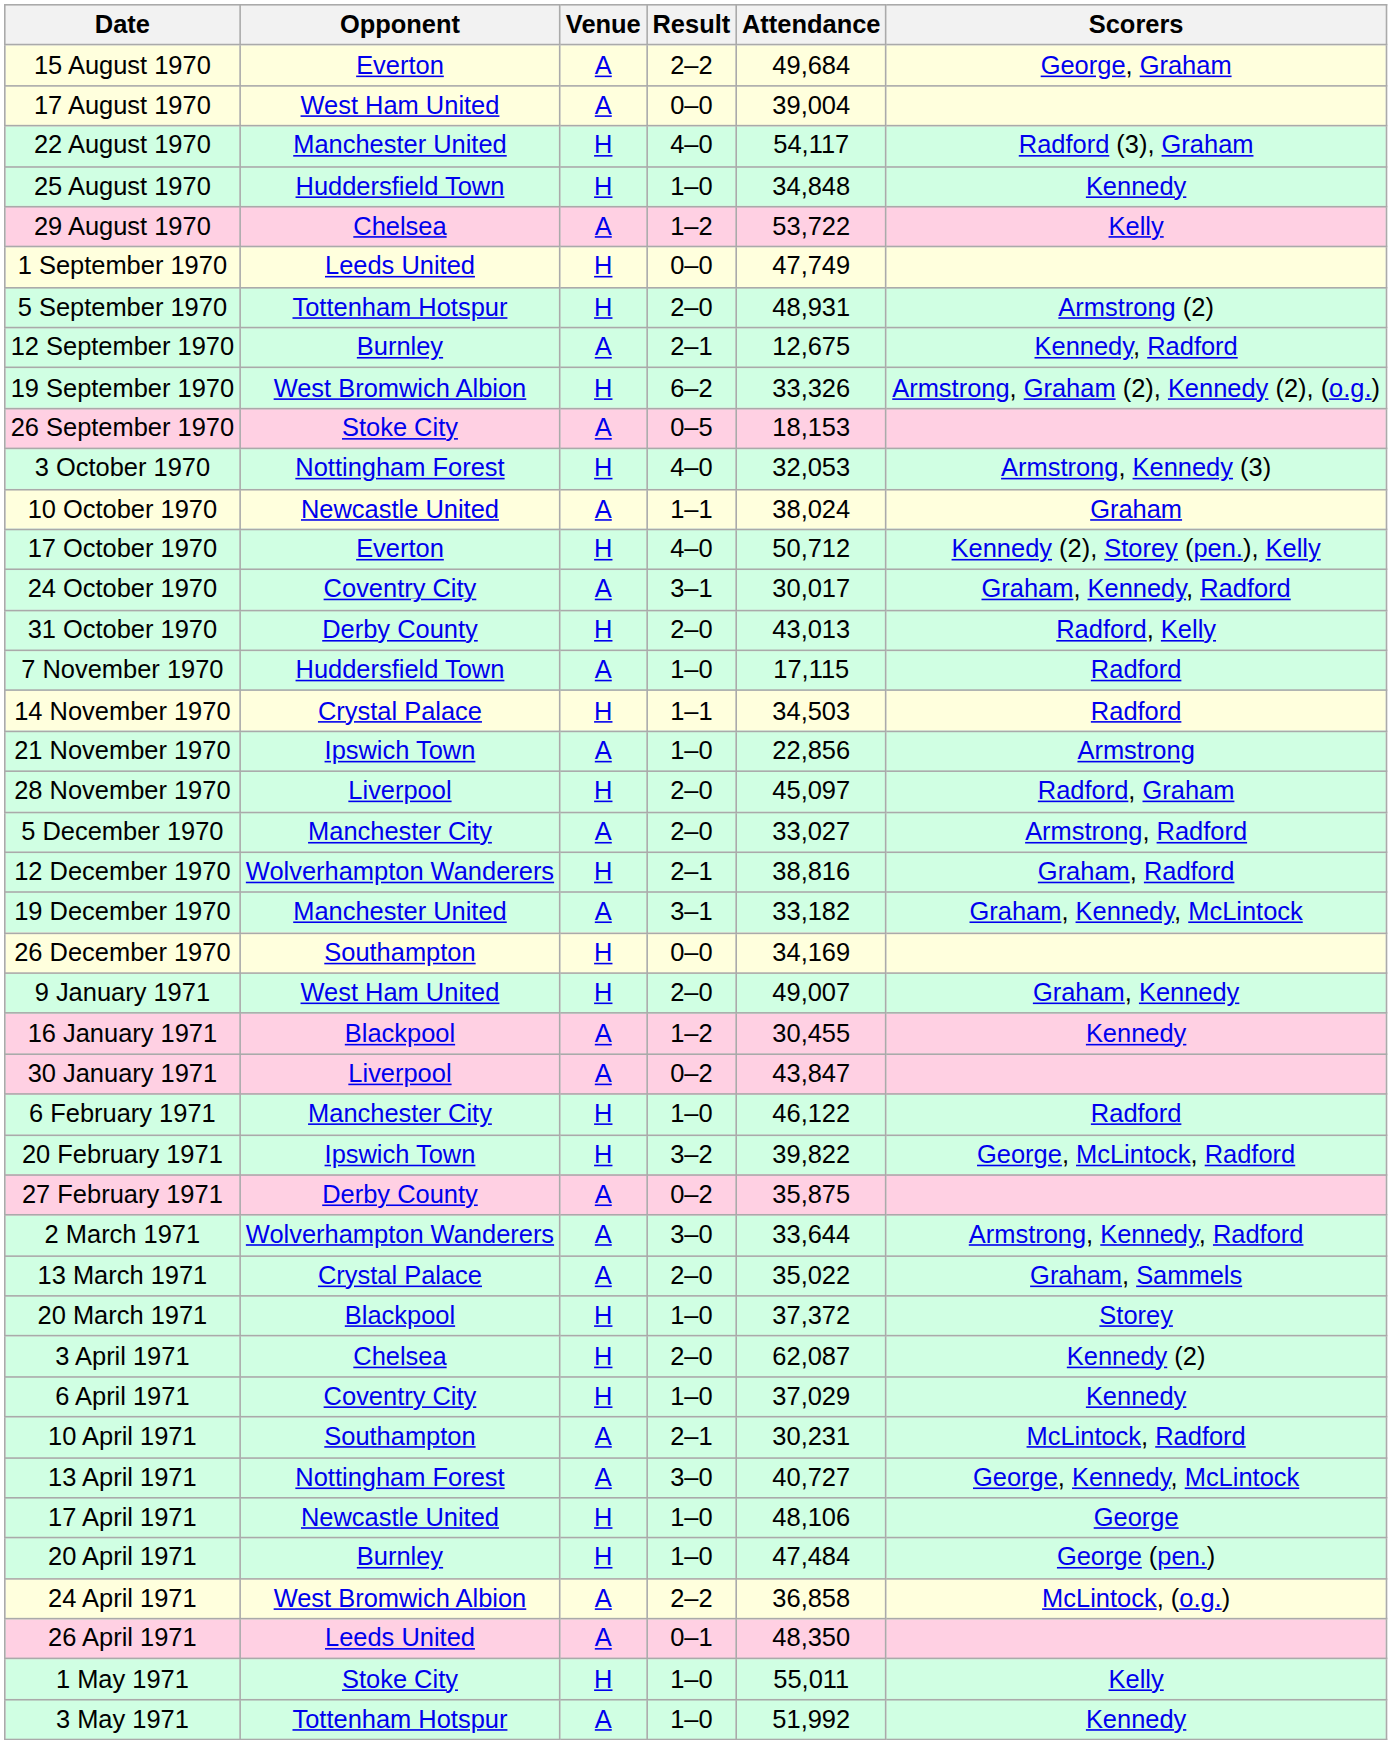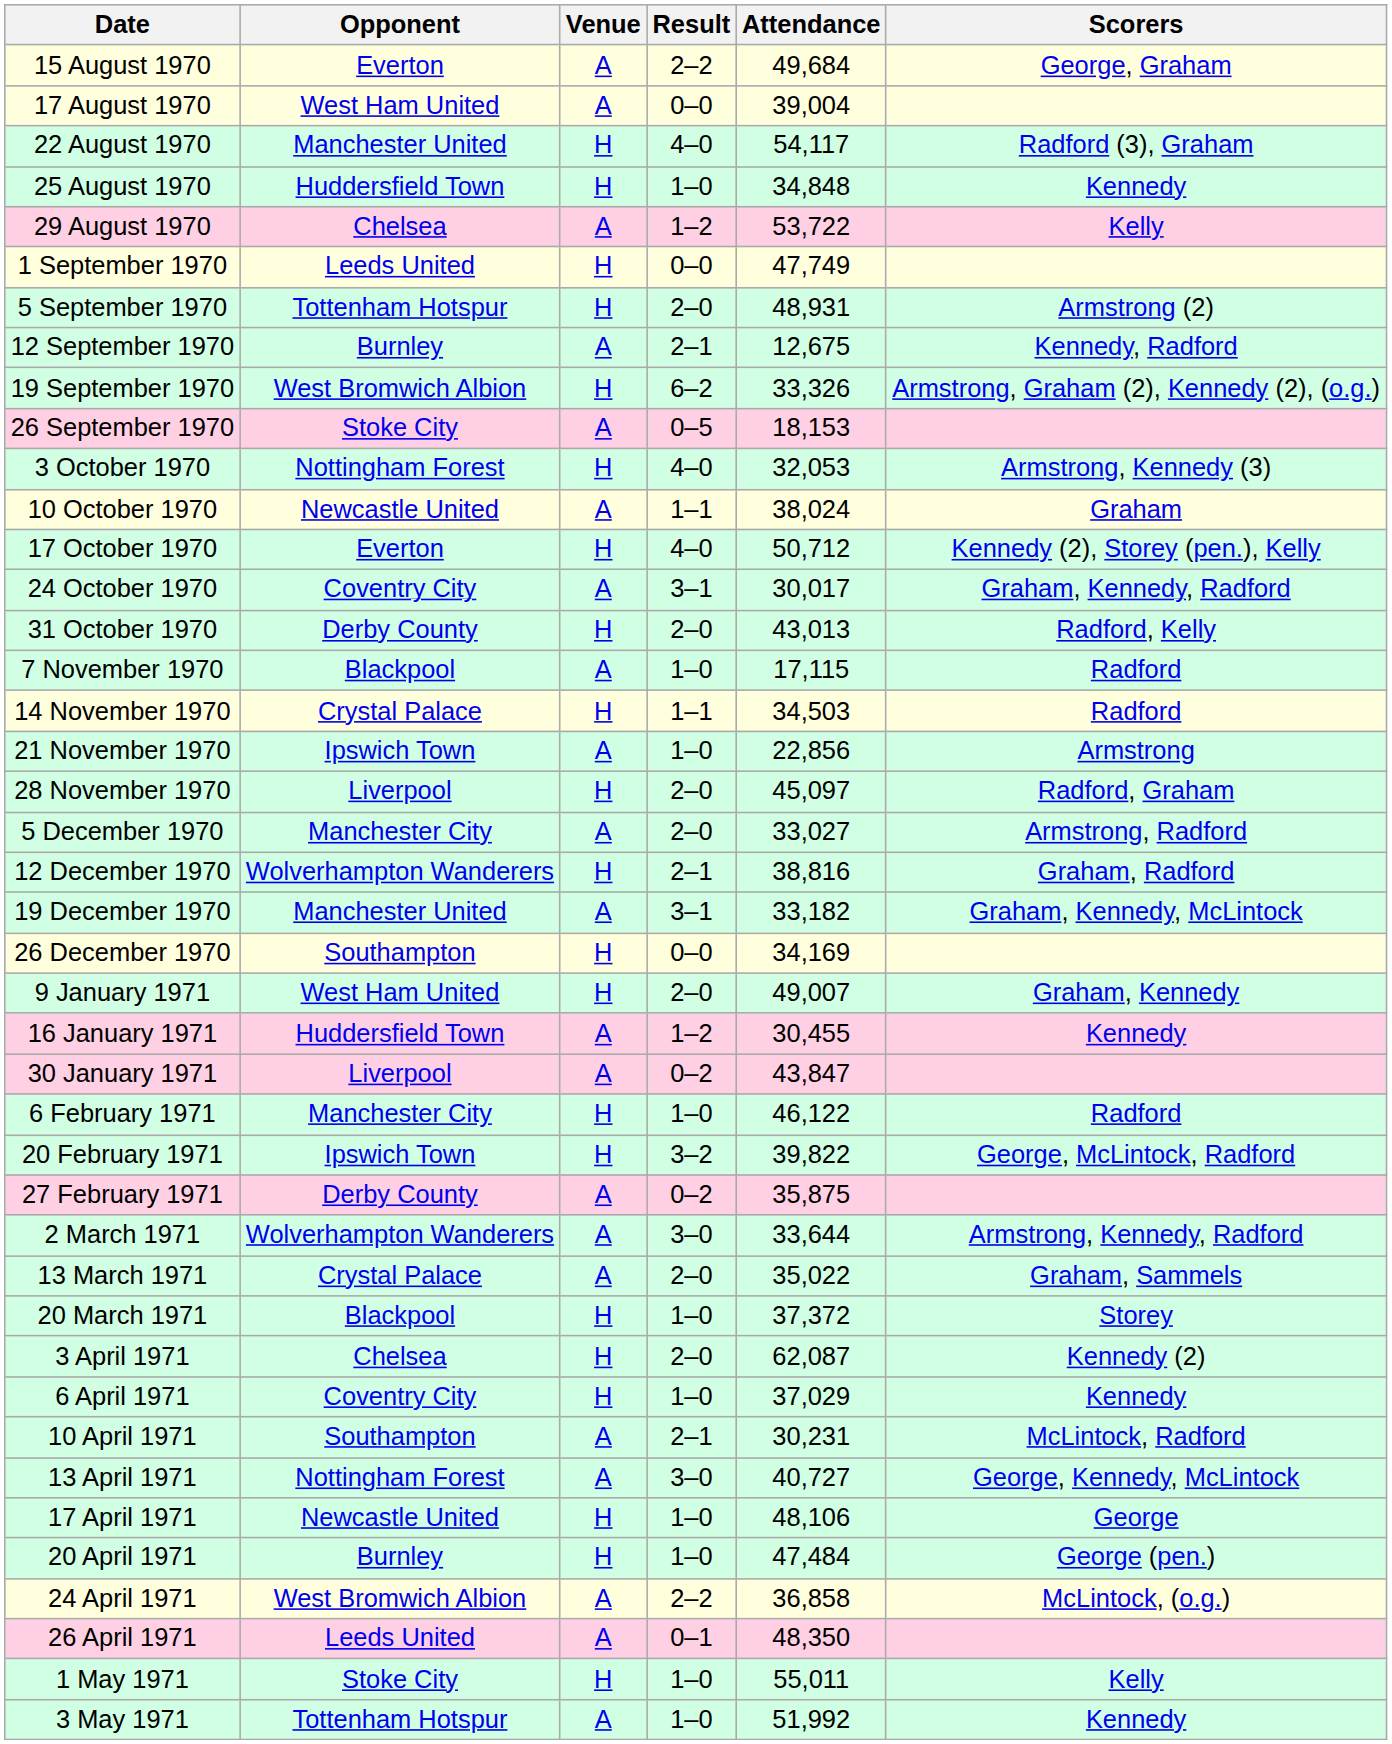 <table class="wikitable sortable" style="font-size:100%; text-align:center">
 <tr>
 <th>Date</th>
 <th>Opponent</th>
 <th>Venue</th>
 <th>Result</th>
 <th>Attendance</th>
 <th>Scorers</th>
 </tr>
 <tr style="background-color: #ffffdd;">
 <td>15 August 1970</td>
 <td><a href='#'>Everton</a></td>
 <td><a href='#'>A</a></td>
 <td>2–2</td>
 <td>49,684</td>
 <td><a href='#'>George</a>, <a href='#'>Graham</a></td>
 </tr>
 <tr style="background-color: #ffffdd;">
 <td>17 August 1970</td>
 <td><a href='#'>West Ham United</a></td>
 <td><a href='#'>A</a></td>
 <td>0–0</td>
 <td>39,004</td>
 <td></td>
 </tr>
 <tr style="background-color: #d0ffe3;">
 <td>22 August 1970</td>
 <td><a href='#'>Manchester United</a></td>
 <td><a href='#'>H</a></td>
 <td>4–0</td>
 <td>54,117</td>
 <td><a href='#'>Radford</a> (3), <a href='#'>Graham</a></td>
 </tr>
 <tr style="background-color: #d0ffe3;">
 <td>25 August 1970</td>
 <td><a href='#'>Huddersfield Town</a></td>
 <td><a href='#'>H</a></td>
 <td>1–0</td>
 <td>34,848</td>
 <td><a href='#'>Kennedy</a></td>
 </tr>
 <tr style="background-color: #ffd0e3;">
 <td>29 August 1970</td>
 <td><a href='#'>Chelsea</a></td>
 <td><a href='#'>A</a></td>
 <td>1–2</td>
 <td>53,722</td>
 <td><a href='#'>Kelly</a></td>
 </tr>
 <tr style="background-color: #ffffdd;">
 <td>1 September 1970</td>
 <td><a href='#'>Leeds United</a></td>
 <td><a href='#'>H</a></td>
 <td>0–0</td>
 <td>47,749</td>
 <td></td>
 </tr>
 <tr style="background-color: #d0ffe3;">
 <td>5 September 1970</td>
 <td><a href='#'>Tottenham Hotspur</a></td>
 <td><a href='#'>H</a></td>
 <td>2–0</td>
 <td>48,931</td>
 <td><a href='#'>Armstrong</a> (2)</td>
 </tr>
 <tr style="background-color: #d0ffe3;">
 <td>12 September 1970</td>
 <td><a href='#'>Burnley</a></td>
 <td><a href='#'>A</a></td>
 <td>2–1</td>
 <td>12,675</td>
 <td><a href='#'>Kennedy</a>, <a href='#'>Radford</a></td>
 </tr>
 <tr style="background-color: #d0ffe3;">
 <td>19 September 1970</td>
 <td><a href='#'>West Bromwich Albion</a></td>
 <td><a href='#'>H</a></td>
 <td>6–2</td>
 <td>33,326</td>
 <td><a href='#'>Armstrong</a>, <a href='#'>Graham</a> (2), <a href='#'>Kennedy</a> (2), (<a href='#'>o.g.</a>)</td>
 </tr>
 <tr style="background-color: #ffd0e3;">
 <td>26 September 1970</td>
 <td><a href='#'>Stoke City</a></td>
 <td><a href='#'>A</a></td>
 <td>0–5</td>
 <td>18,153</td>
 <td></td>
 </tr>
 <tr style="background-color: #d0ffe3;">
 <td>3 October 1970</td>
 <td><a href='#'>Nottingham Forest</a></td>
 <td><a href='#'>H</a></td>
 <td>4–0</td>
 <td>32,053</td>
 <td><a href='#'>Armstrong</a>, <a href='#'>Kennedy</a> (3)</td>
 </tr>
 <tr style="background-color: #ffffdd;">
 <td>10 October 1970</td>
 <td><a href='#'>Newcastle United</a></td>
 <td><a href='#'>A</a></td>
 <td>1–1</td>
 <td>38,024</td>
 <td><a href='#'>Graham</a></td>
 </tr>
 <tr style="background-color: #d0ffe3;">
 <td>17 October 1970</td>
 <td><a href='#'>Everton</a></td>
 <td><a href='#'>H</a></td>
 <td>4–0</td>
 <td>50,712</td>
 <td><a href='#'>Kennedy</a> (2), <a href='#'>Storey</a> (<a href='#'>pen.</a>), <a href='#'>Kelly</a></td>
 </tr>
 <tr style="background-color: #d0ffe3;">
 <td>24 October 1970</td>
 <td><a href='#'>Coventry City</a></td>
 <td><a href='#'>A</a></td>
 <td>3–1</td>
 <td>30,017</td>
 <td><a href='#'>Graham</a>, <a href='#'>Kennedy</a>, <a href='#'>Radford</a></td>
 </tr>
 <tr style="background-color: #d0ffe3;">
 <td>31 October 1970</td>
 <td><a href='#'>Derby County</a></td>
 <td><a href='#'>H</a></td>
 <td>2–0</td>
 <td>43,013</td>
 <td><a href='#'>Radford</a>, <a href='#'>Kelly</a></td>
 </tr>
 <tr style="background-color: #d0ffe3;">
 <td>7 November 1970</td>
-<td><a href='#'>Huddersfield Town</a></td>
+<td><a href='#'>Blackpool</a></td>
 <td><a href='#'>A</a></td>
 <td>1–0</td>
 <td>17,115</td>
 <td><a href='#'>Radford</a></td>
 </tr>
 <tr style="background-color: #ffffdd;">
 <td>14 November 1970</td>
 <td><a href='#'>Crystal Palace</a></td>
 <td><a href='#'>H</a></td>
 <td>1–1</td>
 <td>34,503</td>
 <td><a href='#'>Radford</a></td>
 </tr>
 <tr style="background-color: #d0ffe3;">
 <td>21 November 1970</td>
 <td><a href='#'>Ipswich Town</a></td>
 <td><a href='#'>A</a></td>
 <td>1–0</td>
 <td>22,856</td>
 <td><a href='#'>Armstrong</a></td>
 </tr>
 <tr style="background-color: #d0ffe3;">
 <td>28 November 1970</td>
 <td><a href='#'>Liverpool</a></td>
 <td><a href='#'>H</a></td>
 <td>2–0</td>
 <td>45,097</td>
 <td><a href='#'>Radford</a>, <a href='#'>Graham</a></td>
 </tr>
 <tr style="background-color: #d0ffe3;">
 <td>5 December 1970</td>
 <td><a href='#'>Manchester City</a></td>
 <td><a href='#'>A</a></td>
 <td>2–0</td>
 <td>33,027</td>
 <td><a href='#'>Armstrong</a>, <a href='#'>Radford</a></td>
 </tr>
 <tr style="background-color: #d0ffe3;">
 <td>12 December 1970</td>
 <td><a href='#'>Wolverhampton Wanderers</a></td>
 <td><a href='#'>H</a></td>
 <td>2–1</td>
 <td>38,816</td>
 <td><a href='#'>Graham</a>, <a href='#'>Radford</a></td>
 </tr>
 <tr style="background-color: #d0ffe3;">
 <td>19 December 1970</td>
 <td><a href='#'>Manchester United</a></td>
 <td><a href='#'>A</a></td>
 <td>3–1</td>
 <td>33,182</td>
 <td><a href='#'>Graham</a>, <a href='#'>Kennedy</a>, <a href='#'>McLintock</a></td>
 </tr>
 <tr style="background-color: #ffffdd;">
 <td>26 December 1970</td>
 <td><a href='#'>Southampton</a></td>
 <td><a href='#'>H</a></td>
 <td>0–0</td>
 <td>34,169</td>
 <td></td>
 </tr>
 <tr style="background-color: #d0ffe3;">
 <td>9 January 1971</td>
 <td><a href='#'>West Ham United</a></td>
 <td><a href='#'>H</a></td>
 <td>2–0</td>
 <td>49,007</td>
 <td><a href='#'>Graham</a>, <a href='#'>Kennedy</a></td>
 </tr>
 <tr style="background-color: #ffd0e3;">
 <td>16 January 1971</td>
-<td><a href='#'>Blackpool</a></td>
+<td><a href='#'>Huddersfield Town</a></td>
 <td><a href='#'>A</a></td>
 <td>1–2</td>
 <td>30,455</td>
 <td><a href='#'>Kennedy</a></td>
 </tr>
 <tr style="background-color: #ffd0e3;">
 <td>30 January 1971</td>
 <td><a href='#'>Liverpool</a></td>
 <td><a href='#'>A</a></td>
 <td>0–2</td>
 <td>43,847</td>
 <td></td>
 </tr>
 <tr style="background-color: #d0ffe3;">
 <td>6 February 1971</td>
 <td><a href='#'>Manchester City</a></td>
 <td><a href='#'>H</a></td>
 <td>1–0</td>
 <td>46,122</td>
 <td><a href='#'>Radford</a></td>
 </tr>
 <tr style="background-color: #d0ffe3;">
 <td>20 February 1971</td>
 <td><a href='#'>Ipswich Town</a></td>
 <td><a href='#'>H</a></td>
 <td>3–2</td>
 <td>39,822</td>
 <td><a href='#'>George</a>, <a href='#'>McLintock</a>, <a href='#'>Radford</a></td>
 </tr>
 <tr style="background-color: #ffd0e3;">
 <td>27 February 1971</td>
 <td><a href='#'>Derby County</a></td>
 <td><a href='#'>A</a></td>
 <td>0–2</td>
 <td>35,875</td>
 <td></td>
 </tr>
 <tr style="background-color: #d0ffe3;">
 <td>2 March 1971</td>
 <td><a href='#'>Wolverhampton Wanderers</a></td>
 <td><a href='#'>A</a></td>
 <td>3–0</td>
 <td>33,644</td>
 <td><a href='#'>Armstrong</a>, <a href='#'>Kennedy</a>, <a href='#'>Radford</a></td>
 </tr>
 <tr style="background-color: #d0ffe3;">
 <td>13 March 1971</td>
 <td><a href='#'>Crystal Palace</a></td>
 <td><a href='#'>A</a></td>
 <td>2–0</td>
 <td>35,022</td>
 <td><a href='#'>Graham</a>, <a href='#'>Sammels</a></td>
 </tr>
 <tr style="background-color: #d0ffe3;">
 <td>20 March 1971</td>
 <td><a href='#'>Blackpool</a></td>
 <td><a href='#'>H</a></td>
 <td>1–0</td>
 <td>37,372</td>
 <td><a href='#'>Storey</a></td>
 </tr>
 <tr style="background-color: #d0ffe3;">
 <td>3 April 1971</td>
 <td><a href='#'>Chelsea</a></td>
 <td><a href='#'>H</a></td>
 <td>2–0</td>
 <td>62,087</td>
 <td><a href='#'>Kennedy</a> (2)</td>
 </tr>
 <tr style="background-color: #d0ffe3;">
 <td>6 April 1971</td>
 <td><a href='#'>Coventry City</a></td>
 <td><a href='#'>H</a></td>
 <td>1–0</td>
 <td>37,029</td>
 <td><a href='#'>Kennedy</a></td>
 </tr>
 <tr style="background-color: #d0ffe3;">
 <td>10 April 1971</td>
 <td><a href='#'>Southampton</a></td>
 <td><a href='#'>A</a></td>
 <td>2–1</td>
 <td>30,231</td>
 <td><a href='#'>McLintock</a>, <a href='#'>Radford</a></td>
 </tr>
 <tr style="background-color: #d0ffe3;">
 <td>13 April 1971</td>
 <td><a href='#'>Nottingham Forest</a></td>
 <td><a href='#'>A</a></td>
 <td>3–0</td>
 <td>40,727</td>
 <td><a href='#'>George</a>, <a href='#'>Kennedy</a>, <a href='#'>McLintock</a></td>
 </tr>
 <tr style="background-color: #d0ffe3;">
 <td>17 April 1971</td>
 <td><a href='#'>Newcastle United</a></td>
 <td><a href='#'>H</a></td>
 <td>1–0</td>
 <td>48,106</td>
 <td><a href='#'>George</a></td>
 </tr>
 <tr style="background-color: #d0ffe3;">
 <td>20 April 1971</td>
 <td><a href='#'>Burnley</a></td>
 <td><a href='#'>H</a></td>
 <td>1–0</td>
 <td>47,484</td>
 <td><a href='#'>George</a> (<a href='#'>pen.</a>)</td>
 </tr>
 <tr style="background-color: #ffffdd;">
 <td>24 April 1971</td>
 <td><a href='#'>West Bromwich Albion</a></td>
 <td><a href='#'>A</a></td>
 <td>2–2</td>
 <td>36,858</td>
 <td><a href='#'>McLintock</a>, (<a href='#'>o.g.</a>)</td>
 </tr>
 <tr style="background-color: #ffd0e3;">
 <td>26 April 1971</td>
 <td><a href='#'>Leeds United</a></td>
 <td><a href='#'>A</a></td>
 <td>0–1</td>
 <td>48,350</td>
 <td></td>
 </tr>
 <tr style="background-color: #d0ffe3;">
 <td>1 May 1971</td>
 <td><a href='#'>Stoke City</a></td>
 <td><a href='#'>H</a></td>
 <td>1–0</td>
 <td>55,011</td>
 <td><a href='#'>Kelly</a></td>
 </tr>
 <tr style="background-color: #d0ffe3;">
 <td>3 May 1971</td>
 <td><a href='#'>Tottenham Hotspur</a></td>
 <td><a href='#'>A</a></td>
 <td>1–0</td>
 <td>51,992</td>
 <td><a href='#'>Kennedy</a></td>
 </tr>
 </table>
